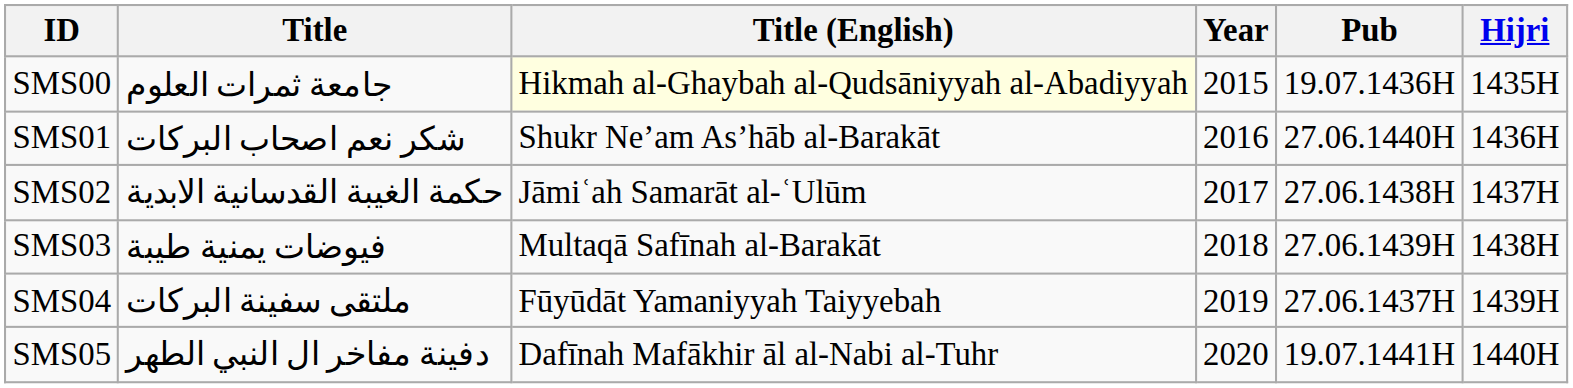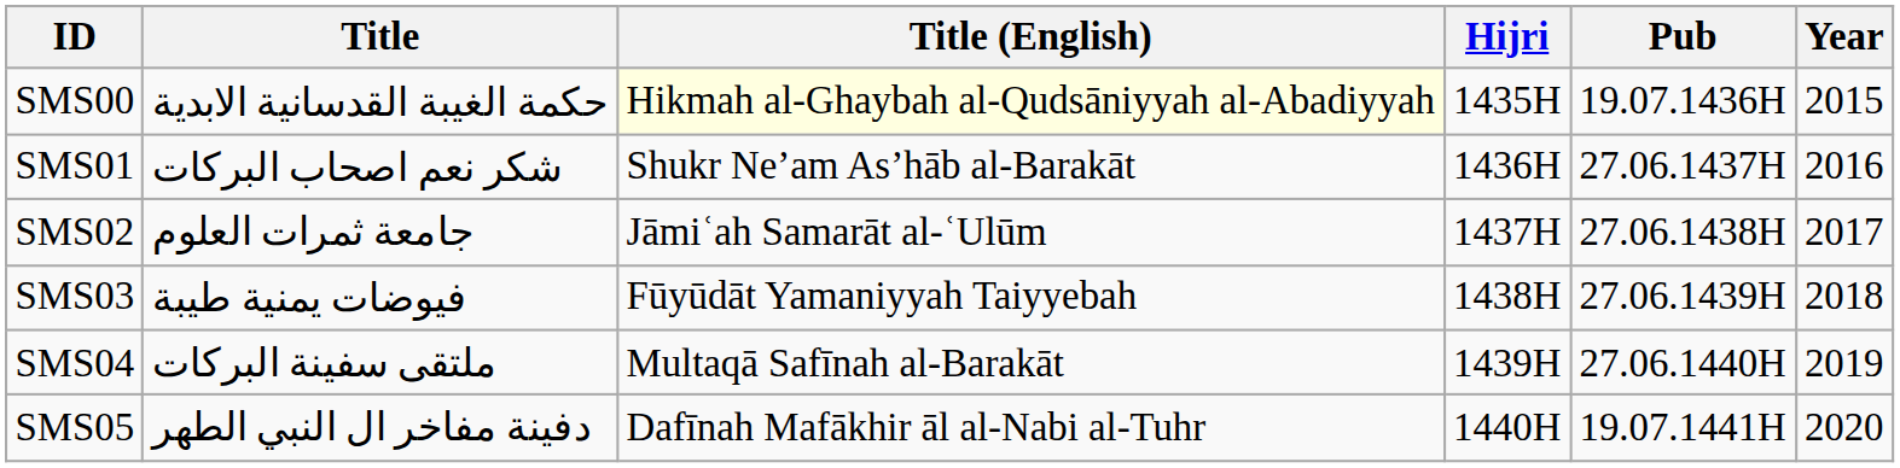 <table class="wikitable sortable">
 <tr ID>
 <th>ID</th>
 <th>Title</th>
 <th>Title (English)</th>
+<th><a href='#'>Hijri</a></th>
+<th>Pub</th>
 <th>Year</th>
-<th>Pub</th>
-<th><a href='#'>Hijri</a></th>
 </tr>
 <tr>
 <td>SMS00</td>
-<td>جامعة ثمرات العلوم </td>
+<td> حكمة الغيبة القدسانية الابدية</td>
 <td style="background: lightyellow;">Hikmah al-Ghaybah al-Qudsāniyyah al-Abadiyyah</td>
+<td>1435H</td>
+<td>19.07.1436H</td>
 <td>2015</td>
-<td>19.07.1436H</td>
-<td>1435H</td>
 </tr>
 <tr>
 <td>SMS01</td>
 <td>شكر نعم اصحاب البركات </td>
 <td>Shukr Ne’am As’hāb al-Barakāt</td>
+<td>1436H</td>
+<td>27.06.1437H</td>
 <td>2016</td>
-<td>27.06.1440H</td>
-<td>1436H</td>
 </tr>
 <tr>
 <td>SMS02</td>
-<td> حكمة الغيبة القدسانية الابدية</td>
+<td>جامعة ثمرات العلوم </td>
 <td>Jāmiʿah Samarāt al-ʿUlūm</td>
+<td>1437H</td>
+<td>27.06.1438H</td>
 <td>2017</td>
-<td>27.06.1438H</td>
-<td>1437H</td>
 </tr>
 <tr>
 <td>SMS03</td>
 <td>فيوضات يمنية طيبة </td>
-<td>Multaqā Safīnah al-Barakāt</td>
+<td>Fūyūdāt Yamaniyyah Taiyyebah</td>
+<td>1438H</td>
+<td>27.06.1439H</td>
 <td>2018</td>
-<td>27.06.1439H</td>
-<td>1438H</td>
 </tr>
 <tr>
 <td>SMS04</td>
 <td>ملتقى سفينة البركات </td>
-<td>Fūyūdāt Yamaniyyah Taiyyebah</td>
+<td>Multaqā Safīnah al-Barakāt</td>
+<td>1439H</td>
+<td>27.06.1440H</td>
 <td>2019</td>
-<td>27.06.1437H</td>
-<td>1439H</td>
 </tr>
 <tr>
 <td>SMS05</td>
 <td>دفينة مفاخر ال النبي الطهر </td>
 <td>Dafīnah Mafākhir āl al-Nabi al-Tuhr</td>
+<td>1440H</td>
+<td>19.07.1441H</td>
 <td>2020</td>
-<td>19.07.1441H</td>
-<td>1440H</td>
 </tr>
 </table>
